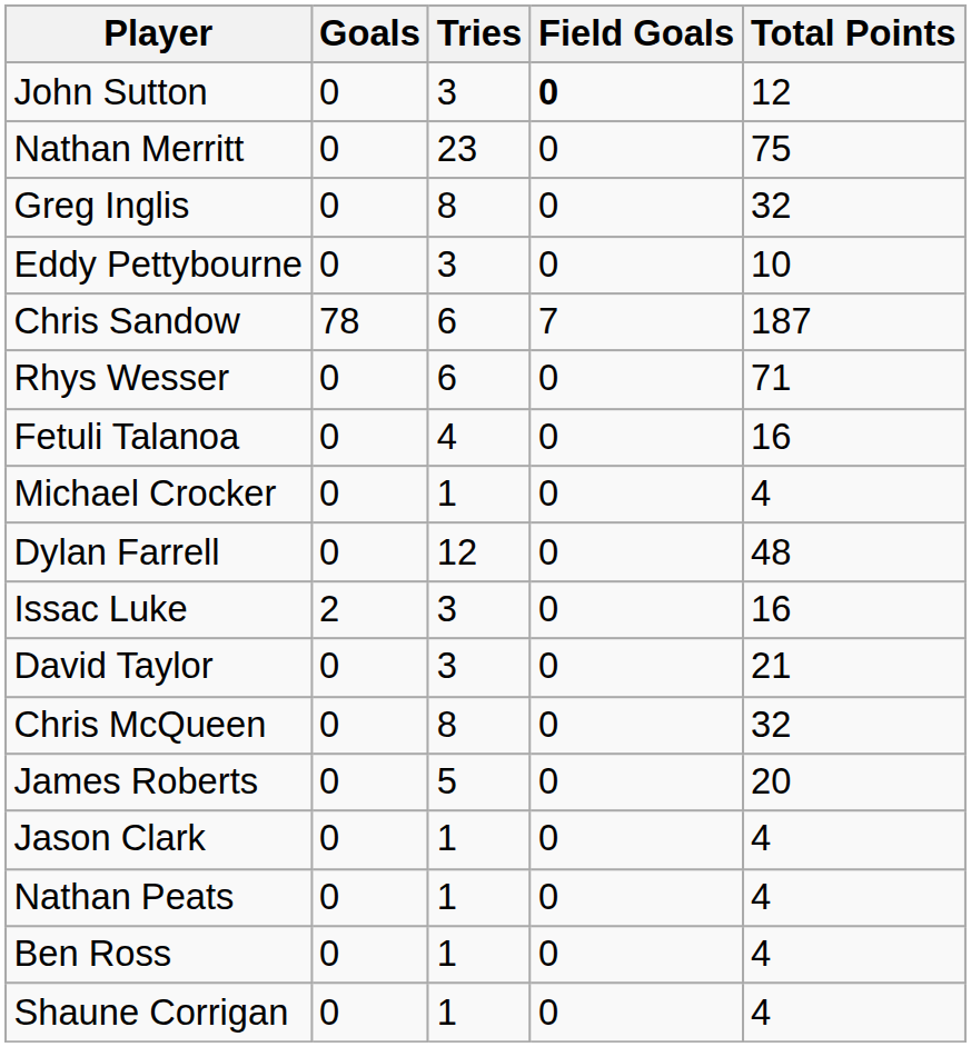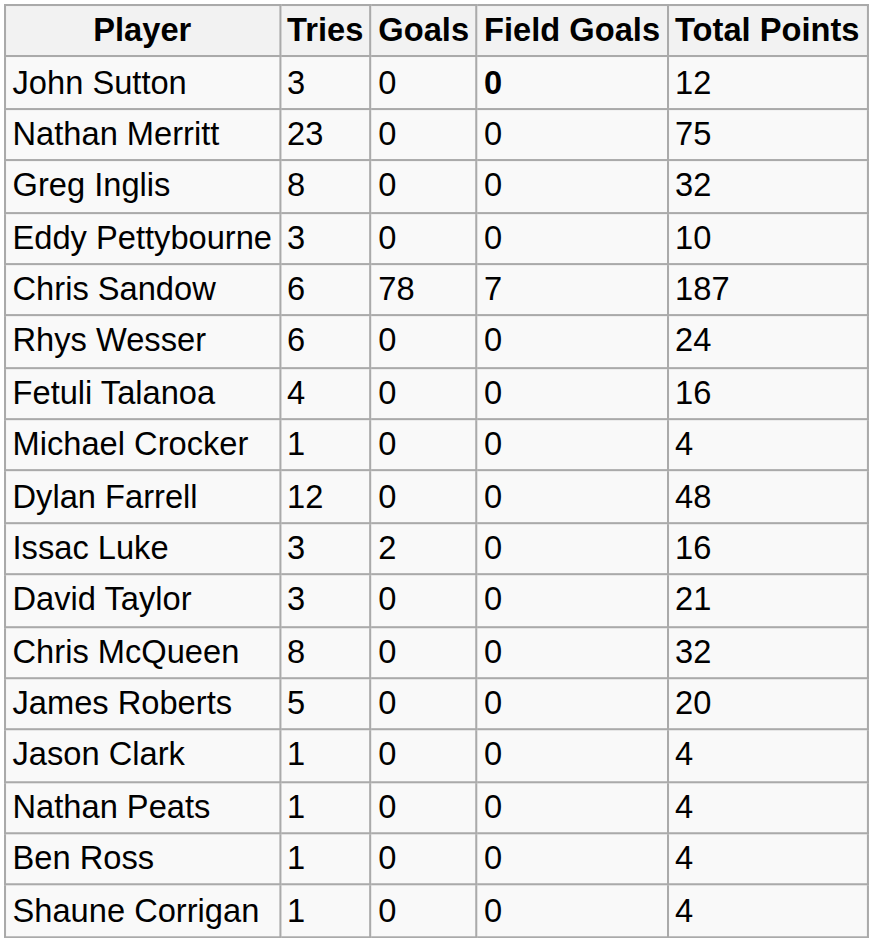 <table class="wikitable sortable">
 <tr>
 <th>Player</th>
+<th>Tries</th>
 <th>Goals</th>
-<th>Tries</th>
 <th>Field Goals</th>
 <th>Total Points</th>
 </tr>
 <tr>
 <td>John Sutton</td>
+<td>3</td>
 <td>0</td>
-<td>3</td>
 <td><strong>0</strong></td>
 <td>12</td>
 </tr>
 <tr>
 <td>Nathan Merritt</td>
+<td>23</td>
 <td>0</td>
-<td>23</td>
 <td>0</td>
 <td>75</td>
 </tr>
 <tr>
 <td>Greg Inglis</td>
+<td>8</td>
 <td>0</td>
-<td>8</td>
 <td>0</td>
 <td>32</td>
 </tr>
 <tr>
 <td>Eddy Pettybourne</td>
+<td>3</td>
 <td>0</td>
-<td>3</td>
 <td>0</td>
 <td>10</td>
 </tr>
 <tr>
 <td>Chris Sandow</td>
+<td>6</td>
 <td>78</td>
-<td>6</td>
 <td>7</td>
 <td>187</td>
 </tr>
 <tr>
 <td>Rhys Wesser</td>
-<td>0</td>
 <td>6</td>
 <td>0</td>
-<td>71</td>
+<td>0</td>
+<td>24</td>
 </tr>
 <tr>
 <td>Fetuli Talanoa</td>
+<td>4</td>
 <td>0</td>
-<td>4</td>
 <td>0</td>
 <td>16</td>
 </tr>
 <tr>
 <td>Michael Crocker</td>
+<td>1</td>
 <td>0</td>
-<td>1</td>
 <td>0</td>
 <td>4</td>
 </tr>
 <tr>
 <td>Dylan Farrell</td>
+<td>12</td>
 <td>0</td>
-<td>12</td>
 <td>0</td>
 <td>48</td>
 </tr>
 <tr>
 <td>Issac Luke</td>
+<td>3</td>
 <td>2</td>
-<td>3</td>
 <td>0</td>
 <td>16</td>
 </tr>
 <tr>
 <td>David Taylor</td>
+<td>3</td>
 <td>0</td>
-<td>3</td>
 <td>0</td>
 <td>21</td>
 </tr>
 <tr>
 <td>Chris McQueen</td>
+<td>8</td>
 <td>0</td>
-<td>8</td>
 <td>0</td>
 <td>32</td>
 </tr>
 <tr>
 <td>James Roberts</td>
+<td>5</td>
 <td>0</td>
-<td>5</td>
 <td>0</td>
 <td>20</td>
 </tr>
 <tr>
 <td>Jason Clark</td>
+<td>1</td>
 <td>0</td>
-<td>1</td>
 <td>0</td>
 <td>4</td>
 </tr>
 <tr>
 <td>Nathan Peats</td>
+<td>1</td>
 <td>0</td>
-<td>1</td>
 <td>0</td>
 <td>4</td>
 </tr>
 <tr>
 <td>Ben Ross</td>
+<td>1</td>
 <td>0</td>
-<td>1</td>
 <td>0</td>
 <td>4</td>
 </tr>
 <tr>
 <td>Shaune Corrigan</td>
+<td>1</td>
 <td>0</td>
-<td>1</td>
 <td>0</td>
 <td>4</td>
 </tr>
 </table>
